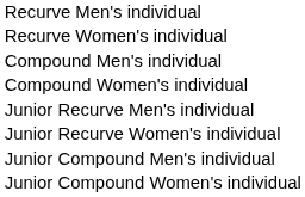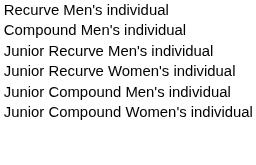 <table>
 <tr>
 <td>Recurve Men's individual<br></td>
 <td></td>
 <td></td>
 <td></td>
 </tr>
 <tr>
-<td>Recurve Women's individual<br></td>
-<td></td>
-<td></td>
-<td></td>
-</tr>
-<tr>
 <td>Compound Men's individual<br></td>
-<td></td>
-<td></td>
-<td></td>
-</tr>
-<tr>
-<td>Compound Women's individual<br></td>
 <td></td>
 <td></td>
 <td></td>
 </tr>
 <tr>
 <td>Junior Recurve Men's individual<br></td>
 <td></td>
 <td></td>
 <td></td>
 </tr>
 <tr>
 <td>Junior Recurve Women's individual<br></td>
 <td></td>
 <td></td>
 <td></td>
 </tr>
 <tr>
 <td>Junior Compound Men's individual<br></td>
 <td></td>
 <td></td>
 <td></td>
 </tr>
 <tr>
 <td>Junior Compound Women's individual<br></td>
 <td></td>
 <td></td>
 <td></td>
 </tr>
 </table>
